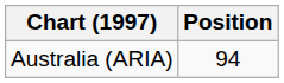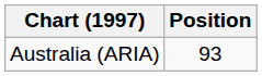 <table class="wikitable ">
 <tr>
 <th>Chart (1997)</th>
 <th>Position</th>
 </tr>
 <tr>
 <td>Australia (ARIA)</td>
-<td align="center">94</td>
+<td align="center">93</td>
 </tr>
 </table>
